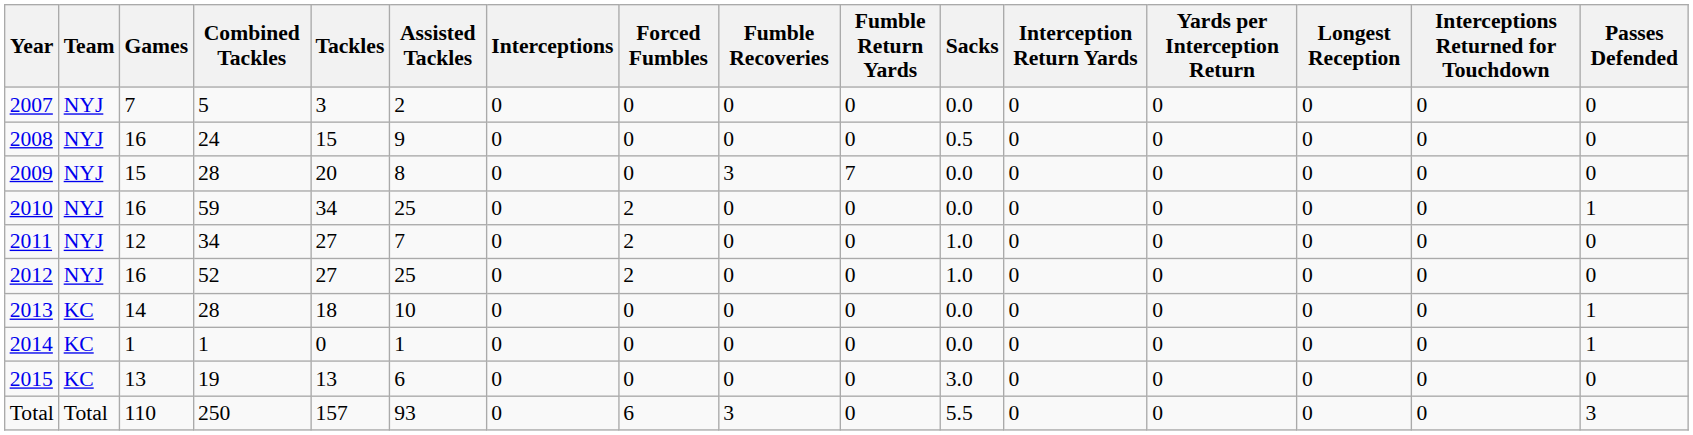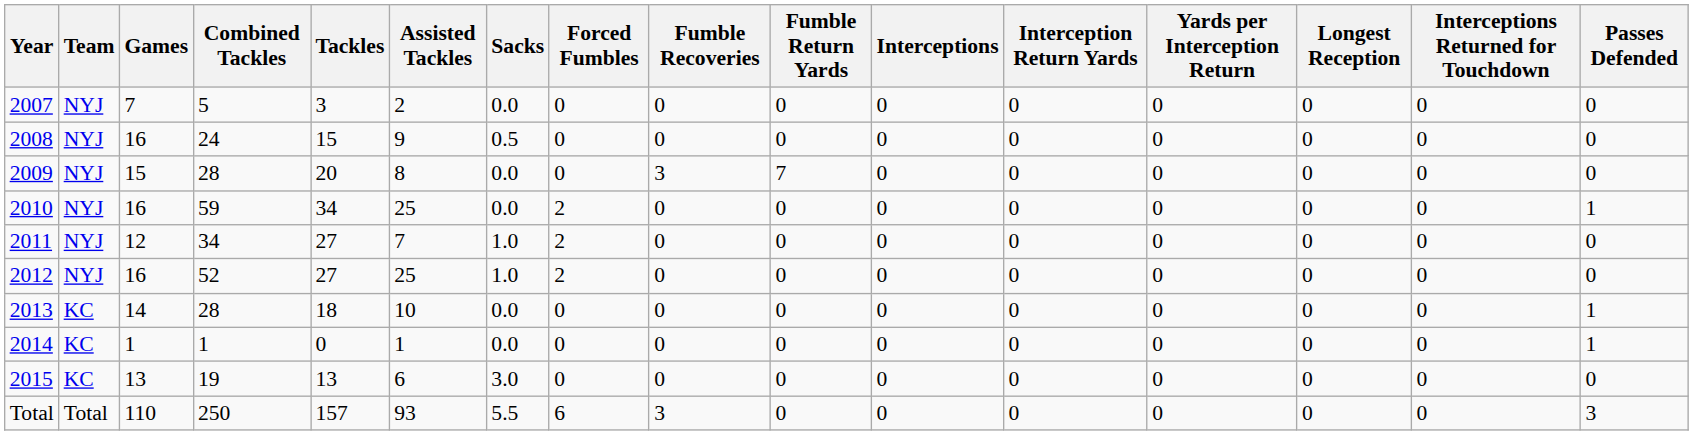 <table class="wikitable">
 <tr>
 <th>Year</th>
 <th>Team</th>
 <th>Games</th>
 <th>Combined Tackles</th>
 <th>Tackles</th>
 <th>Assisted Tackles</th>
-<th>Interceptions</th>
+<th>Sacks</th>
 <th>Forced Fumbles</th>
 <th>Fumble Recoveries</th>
 <th>Fumble Return Yards</th>
-<th>Sacks</th>
+<th>Interceptions</th>
 <th>Interception Return Yards</th>
 <th>Yards per Interception Return</th>
 <th>Longest Reception</th>
 <th>Interceptions Returned for Touchdown</th>
 <th>Passes Defended</th>
 </tr>
 <tr>
 <td><a href='#'>2007</a></td>
 <td><a href='#'>NYJ</a></td>
 <td>7</td>
 <td>5</td>
 <td>3</td>
 <td>2</td>
+<td>0.0</td>
 <td>0</td>
 <td>0</td>
 <td>0</td>
 <td>0</td>
-<td>0.0</td>
 <td>0</td>
 <td>0</td>
 <td>0</td>
 <td>0</td>
 <td>0</td>
 </tr>
 <tr>
 <td><a href='#'>2008</a></td>
 <td><a href='#'>NYJ</a></td>
 <td>16</td>
 <td>24</td>
 <td>15</td>
 <td>9</td>
+<td>0.5</td>
 <td>0</td>
 <td>0</td>
 <td>0</td>
 <td>0</td>
-<td>0.5</td>
 <td>0</td>
 <td>0</td>
 <td>0</td>
 <td>0</td>
 <td>0</td>
 </tr>
 <tr>
 <td><a href='#'>2009</a></td>
 <td><a href='#'>NYJ</a></td>
 <td>15</td>
 <td>28</td>
 <td>20</td>
 <td>8</td>
-<td>0</td>
+<td>0.0</td>
 <td>0</td>
 <td>3</td>
 <td>7</td>
-<td>0.0</td>
+<td>0</td>
 <td>0</td>
 <td>0</td>
 <td>0</td>
 <td>0</td>
 <td>0</td>
 </tr>
 <tr>
 <td><a href='#'>2010</a></td>
 <td><a href='#'>NYJ</a></td>
 <td>16</td>
 <td>59</td>
 <td>34</td>
 <td>25</td>
-<td>0</td>
+<td>0.0</td>
 <td>2</td>
 <td>0</td>
 <td>0</td>
-<td>0.0</td>
+<td>0</td>
 <td>0</td>
 <td>0</td>
 <td>0</td>
 <td>0</td>
 <td>1</td>
 </tr>
 <tr>
 <td><a href='#'>2011</a></td>
 <td><a href='#'>NYJ</a></td>
 <td>12</td>
 <td>34</td>
 <td>27</td>
 <td>7</td>
-<td>0</td>
+<td>1.0</td>
 <td>2</td>
 <td>0</td>
 <td>0</td>
-<td>1.0</td>
+<td>0</td>
 <td>0</td>
 <td>0</td>
 <td>0</td>
 <td>0</td>
 <td>0</td>
 </tr>
 <tr>
 <td><a href='#'>2012</a></td>
 <td><a href='#'>NYJ</a></td>
 <td>16</td>
 <td>52</td>
 <td>27</td>
 <td>25</td>
-<td>0</td>
+<td>1.0</td>
 <td>2</td>
 <td>0</td>
 <td>0</td>
-<td>1.0</td>
+<td>0</td>
 <td>0</td>
 <td>0</td>
 <td>0</td>
 <td>0</td>
 <td>0</td>
 </tr>
 <tr>
 <td><a href='#'>2013</a></td>
 <td><a href='#'>KC</a></td>
 <td>14</td>
 <td>28</td>
 <td>18</td>
 <td>10</td>
+<td>0.0</td>
 <td>0</td>
 <td>0</td>
 <td>0</td>
 <td>0</td>
-<td>0.0</td>
 <td>0</td>
 <td>0</td>
 <td>0</td>
 <td>0</td>
 <td>1</td>
 </tr>
 <tr>
 <td><a href='#'>2014</a></td>
 <td><a href='#'>KC</a></td>
 <td>1</td>
 <td>1</td>
 <td>0</td>
 <td>1</td>
+<td>0.0</td>
 <td>0</td>
 <td>0</td>
 <td>0</td>
 <td>0</td>
-<td>0.0</td>
 <td>0</td>
 <td>0</td>
 <td>0</td>
 <td>0</td>
 <td>1</td>
 </tr>
 <tr>
 <td><a href='#'>2015</a></td>
 <td><a href='#'>KC</a></td>
 <td>13</td>
 <td>19</td>
 <td>13</td>
 <td>6</td>
+<td>3.0</td>
 <td>0</td>
 <td>0</td>
 <td>0</td>
 <td>0</td>
-<td>3.0</td>
 <td>0</td>
 <td>0</td>
 <td>0</td>
 <td>0</td>
 <td>0</td>
 </tr>
 <tr>
 <td>Total</td>
 <td>Total</td>
 <td>110</td>
 <td>250</td>
 <td>157</td>
 <td>93</td>
-<td>0</td>
+<td>5.5</td>
 <td>6</td>
 <td>3</td>
 <td>0</td>
-<td>5.5</td>
+<td>0</td>
 <td>0</td>
 <td>0</td>
 <td>0</td>
 <td>0</td>
 <td>3</td>
 </tr>
 </table>
